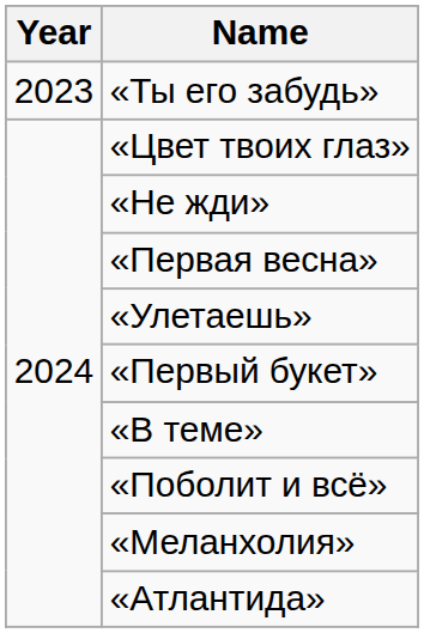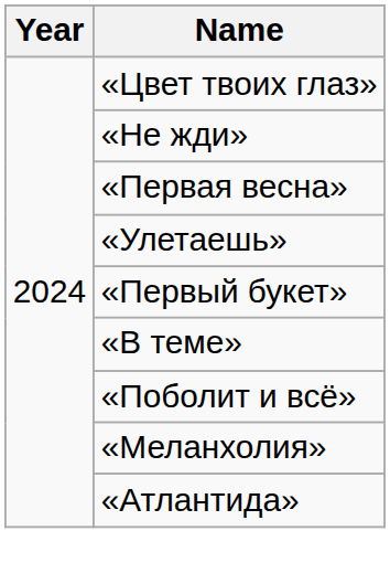 <table class="wikitable">
 <tr>
 <th>Year</th>
 <th>Name</th>
-</tr>
-<tr>
-<td>2023</td>
-<td>«Ты его забудь»</td>
 </tr>
 <tr>
 <td rowspan="9">2024</td>
 <td>«Цвет твоих глаз»</td>
 </tr>
 <tr>
 <td>«Не жди»</td>
 </tr>
 <tr>
 <td>«Первая весна»</td>
 </tr>
 <tr>
 <td>«Улетаешь»</td>
 </tr>
 <tr>
 <td>«Первый букет»</td>
 </tr>
 <tr>
 <td>«В теме»</td>
 </tr>
 <tr>
 <td>«Поболит и всё»</td>
 </tr>
 <tr>
 <td>«Меланхолия»</td>
 </tr>
 <tr>
 <td>«Атлантида»</td>
 </tr>
 </table>
